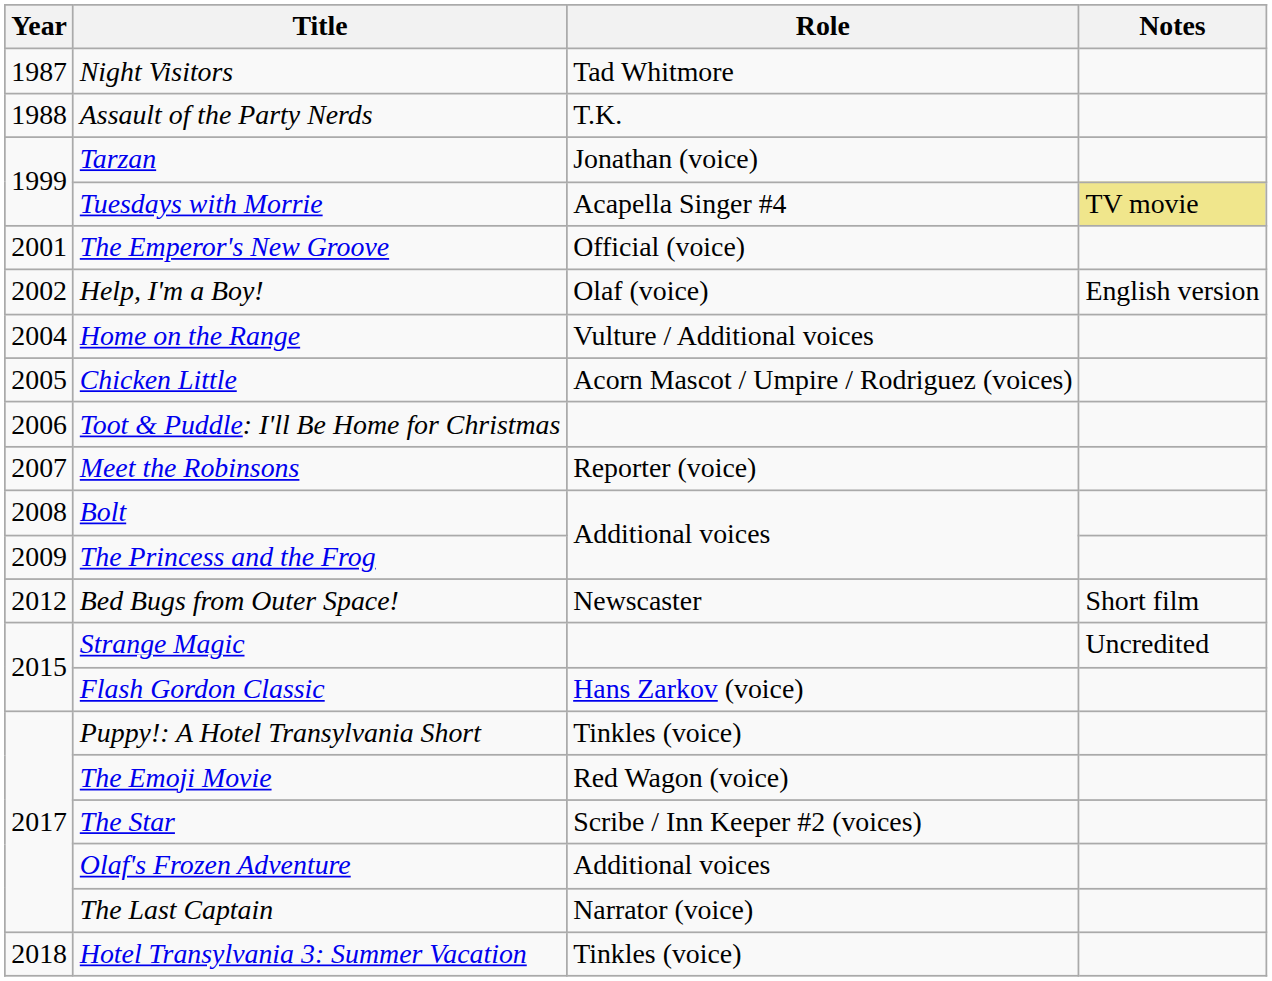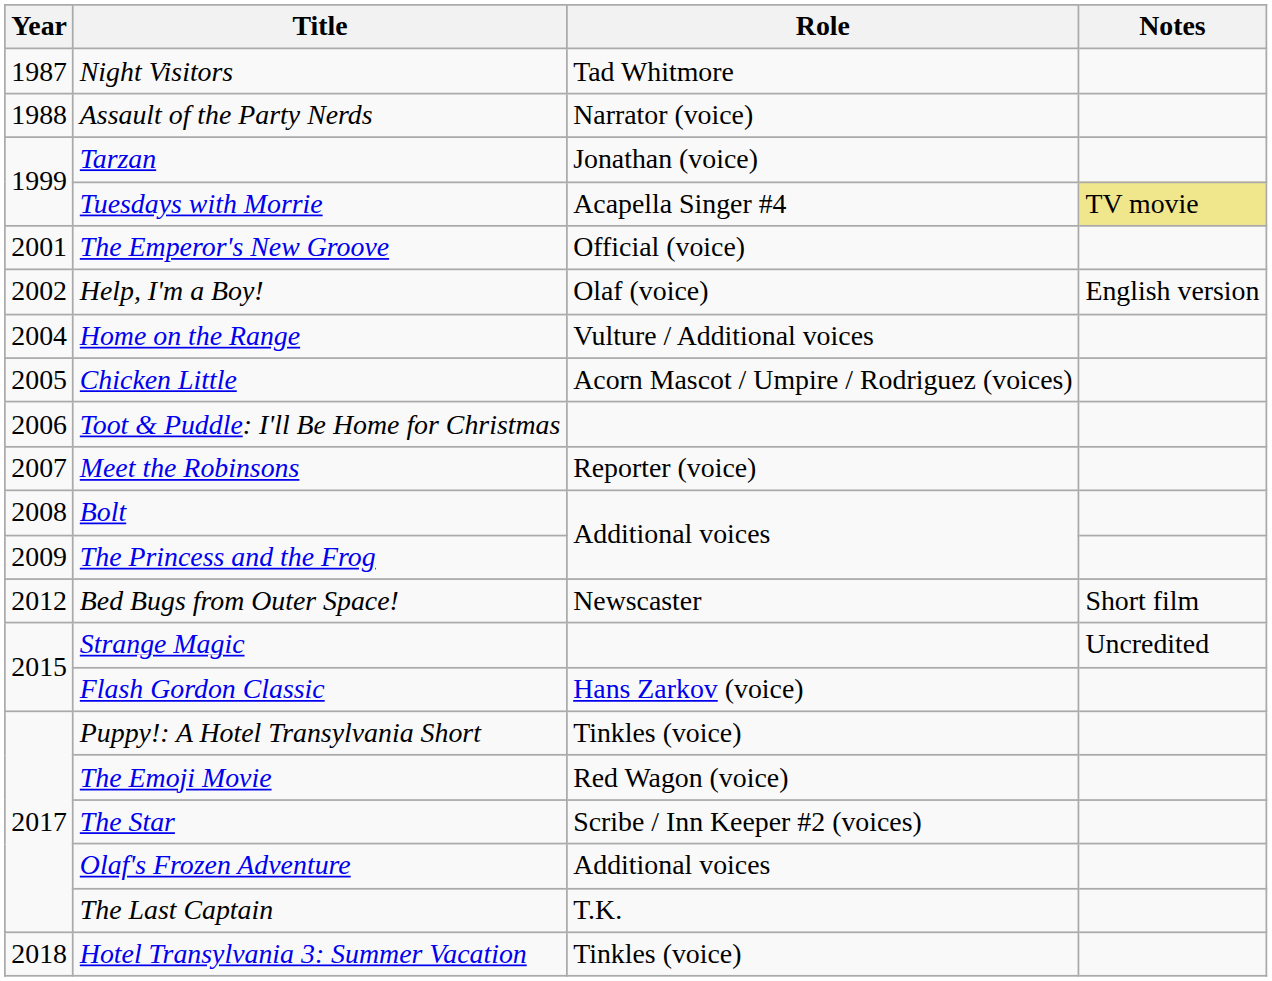 <table class="wikitable sortable">
 <tr>
 <th>Year</th>
 <th>Title</th>
 <th>Role</th>
 <th>Notes</th>
 </tr>
 <tr>
 <td>1987</td>
 <td><em>Night Visitors</em></td>
 <td>Tad Whitmore</td>
 <td></td>
 </tr>
 <tr>
 <td>1988</td>
 <td><em>Assault of the Party Nerds</em></td>
-<td>T.K.</td>
+<td>Narrator (voice)</td>
 <td></td>
 </tr>
 <tr>
 <td rowspan = "2">1999</td>
 <td><em><a href='#'>Tarzan</a></em></td>
 <td>Jonathan (voice)</td>
 <td></td>
 </tr>
 <tr>
 <td><em><a href='#'>Tuesdays with Morrie</a></em></td>
 <td>Acapella Singer #4</td>
 <td style="background: khaki;">TV movie</td>
 </tr>
 <tr>
 <td>2001</td>
 <td><em><a href='#'>The Emperor's New Groove</a></em></td>
 <td>Official (voice)</td>
 <td></td>
 </tr>
 <tr>
 <td>2002</td>
 <td><em>Help, I'm a Boy!</em></td>
 <td>Olaf (voice)</td>
 <td>English version</td>
 </tr>
 <tr>
 <td>2004</td>
 <td><em><a href='#'>Home on the Range</a></em></td>
 <td>Vulture / Additional voices</td>
 <td></td>
 </tr>
 <tr>
 <td>2005</td>
 <td><em><a href='#'>Chicken Little</a></em></td>
 <td>Acorn Mascot / Umpire / Rodriguez (voices)</td>
 <td></td>
 </tr>
 <tr>
 <td>2006</td>
 <td><em><a href='#'>Toot & Puddle</a>: I'll Be Home for Christmas</em></td>
 <td></td>
 <td></td>
 </tr>
 <tr>
 <td>2007</td>
 <td><em><a href='#'>Meet the Robinsons</a></em></td>
 <td>Reporter (voice)</td>
 <td></td>
 </tr>
 <tr>
 <td>2008</td>
 <td><em><a href='#'>Bolt</a></em></td>
 <td rowspan="2">Additional voices</td>
 <td></td>
 </tr>
 <tr>
 <td>2009</td>
 <td><em><a href='#'>The Princess and the Frog</a></em></td>
 <td></td>
 </tr>
 <tr>
 <td>2012</td>
 <td><em>Bed Bugs from Outer Space!</em></td>
 <td>Newscaster</td>
 <td>Short film</td>
 </tr>
 <tr>
 <td rowspan = "2">2015</td>
 <td><em><a href='#'>Strange Magic</a></em></td>
 <td></td>
 <td>Uncredited</td>
 </tr>
 <tr>
 <td><em><a href='#'>Flash Gordon Classic</a></em></td>
 <td><a href='#'>Hans Zarkov</a> (voice)</td>
 <td></td>
 </tr>
 <tr>
 <td rowspan = "5">2017</td>
 <td><em>Puppy!: A Hotel Transylvania Short</em></td>
 <td>Tinkles (voice)</td>
 <td></td>
 </tr>
 <tr>
 <td><em><a href='#'>The Emoji Movie</a></em></td>
 <td>Red Wagon (voice)</td>
 <td></td>
 </tr>
 <tr>
 <td><em><a href='#'>The Star</a></em></td>
 <td>Scribe / Inn Keeper #2 (voices)</td>
 <td></td>
 </tr>
 <tr>
 <td><em><a href='#'>Olaf's Frozen Adventure</a></em></td>
 <td>Additional voices</td>
 <td></td>
 </tr>
 <tr>
 <td><em>The Last Captain</em></td>
-<td>Narrator (voice)</td>
+<td>T.K.</td>
 <td></td>
 </tr>
 <tr>
 <td>2018</td>
 <td><em><a href='#'>Hotel Transylvania 3: Summer Vacation</a></em></td>
 <td>Tinkles (voice)</td>
 <td></td>
 </tr>
 </table>
